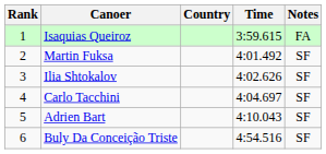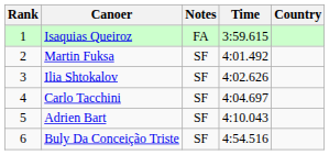 <table class="wikitable sortable" style="text-align:center;">
 <tr>
 <th>Rank</th>
 <th>Canoer</th>
+<th>Notes</th>
+<th>Time</th>
 <th>Country</th>
-<th>Time</th>
-<th>Notes</th>
 </tr>
 <tr bgcolor=ccffcc>
 <td>1</td>
 <td align=left><a href='#'>Isaquias Queiroz</a></td>
+<td>FA</td>
+<td>3:59.615</td>
 <td align=left></td>
-<td>3:59.615</td>
-<td>FA</td>
 </tr>
 <tr>
 <td>2</td>
 <td align=left><a href='#'>Martin Fuksa</a></td>
+<td>SF</td>
+<td>4:01.492</td>
 <td align=left></td>
-<td>4:01.492</td>
-<td>SF</td>
 </tr>
 <tr>
 <td>3</td>
 <td align=left><a href='#'>Ilia Shtokalov</a></td>
+<td>SF</td>
+<td>4:02.626</td>
 <td align=left></td>
-<td>4:02.626</td>
-<td>SF</td>
 </tr>
 <tr>
 <td>4</td>
 <td align=left><a href='#'>Carlo Tacchini</a></td>
+<td>SF</td>
+<td>4:04.697</td>
 <td align=left></td>
-<td>4:04.697</td>
-<td>SF</td>
 </tr>
 <tr>
 <td>5</td>
 <td align=left><a href='#'>Adrien Bart</a></td>
+<td>SF</td>
+<td>4:10.043</td>
 <td align=left></td>
-<td>4:10.043</td>
-<td>SF</td>
 </tr>
 <tr>
 <td>6</td>
 <td align=left><a href='#'>Buly Da Conceição Triste</a></td>
+<td>SF</td>
+<td>4:54.516</td>
 <td align=left></td>
-<td>4:54.516</td>
-<td>SF</td>
 </tr>
 </table>
